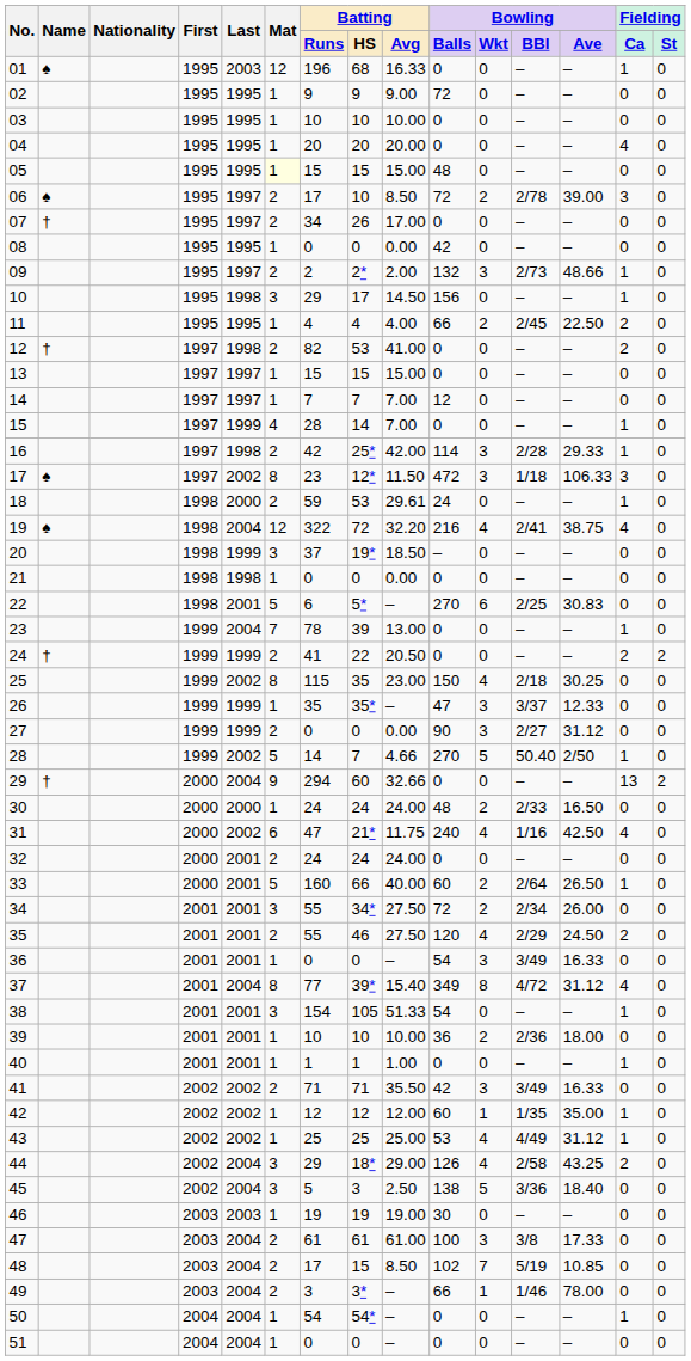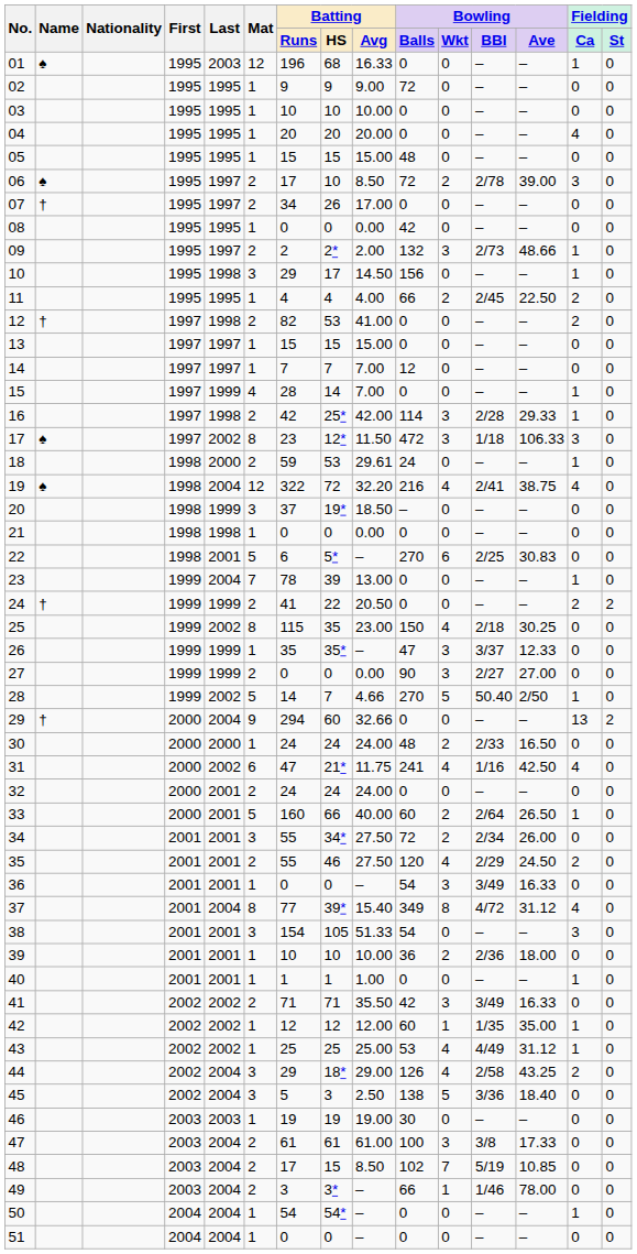 <table class="wikitable sortable sticky-header-multi sort-under">
 <tr>
 <th rowspan="2">No.</th>
 <th rowspan="2">Name</th>
 <th rowspan="2">Nationality</th>
 <th rowspan="2">First</th>
 <th rowspan="2">Last</th>
 <th rowspan="2">Mat</th>
 <th colspan=3 style="background-color:#faecc8"><a href='#'>Batting</a></th>
 <th colspan=4 style="background-color:#ddcef2"><a href='#'>Bowling</a></th>
 <th colspan=2 style="background-color:#cef2e0"><a href='#'>Fielding</a></th>
 </tr>
 <tr>
 <th style="background-color:#faecc8"><a href='#'>Runs</a></th>
 <th style="background-color:#faecc8">HS</th>
 <th style="background-color:#faecc8"><a href='#'>Avg</a></th>
 <th style="background-color:#ddcef2"><a href='#'>Balls</a></th>
 <th style="background-color:#ddcef2"><a href='#'>Wkt</a></th>
 <th style="background-color:#ddcef2"><a href='#'>BBI</a></th>
 <th style="background-color:#ddcef2"><a href='#'>Ave</a></th>
 <th style="background-color:#cef2e0"><a href='#'>Ca</a></th>
 <th style="background-color:#cef2e0"><a href='#'>St</a></th>
 </tr>
 <tr>
 <td><span>0</span>1</td>
 <td><strong></strong> ♠</td>
 <td></td>
 <td>1995</td>
 <td>2003</td>
 <td>12</td>
 <td>196</td>
 <td>68</td>
 <td>16.33</td>
 <td>0</td>
 <td>0</td>
 <td>–</td>
 <td>–</td>
 <td>1</td>
 <td>0</td>
 </tr>
 <tr>
 <td><span>0</span>2</td>
 <td><strong></strong></td>
 <td></td>
 <td>1995</td>
 <td>1995</td>
 <td>1</td>
 <td>9</td>
 <td>9</td>
 <td>9.00</td>
 <td>72</td>
 <td>0</td>
 <td>–</td>
 <td>–</td>
 <td>0</td>
 <td>0</td>
 </tr>
 <tr>
 <td><span>0</span>3</td>
 <td></td>
 <td></td>
 <td>1995</td>
 <td>1995</td>
 <td>1</td>
 <td>10</td>
 <td>10</td>
 <td>10.00</td>
 <td>0</td>
 <td>0</td>
 <td>–</td>
 <td>–</td>
 <td>0</td>
 <td>0</td>
 </tr>
 <tr>
 <td><span>0</span>4</td>
 <td></td>
 <td></td>
 <td>1995</td>
 <td>1995</td>
 <td>1</td>
 <td>20</td>
 <td>20</td>
 <td>20.00</td>
 <td>0</td>
 <td>0</td>
 <td>–</td>
 <td>–</td>
 <td>4</td>
 <td>0</td>
 </tr>
 <tr>
 <td><span>0</span>5</td>
 <td></td>
 <td></td>
 <td>1995</td>
 <td>1995</td>
-<td style="background: lightyellow;">1</td>
+<td>1</td>
 <td>15</td>
 <td>15</td>
 <td>15.00</td>
 <td>48</td>
 <td>0</td>
 <td>–</td>
 <td>–</td>
 <td>0</td>
 <td>0</td>
 </tr>
 <tr>
 <td><span>0</span>6</td>
 <td> ♠</td>
 <td></td>
 <td>1995</td>
 <td>1997</td>
 <td>2</td>
 <td>17</td>
 <td>10</td>
 <td>8.50</td>
 <td>72</td>
 <td>2</td>
 <td>2/78</td>
 <td>39.00</td>
 <td>3</td>
 <td>0</td>
 </tr>
 <tr>
 <td><span>0</span>7</td>
 <td><strong></strong> †</td>
 <td></td>
 <td>1995</td>
 <td>1997</td>
 <td>2</td>
 <td>34</td>
 <td>26</td>
 <td>17.00</td>
 <td>0</td>
 <td>0</td>
 <td>–</td>
 <td>–</td>
 <td>0</td>
 <td>0</td>
 </tr>
 <tr>
 <td><span>0</span>8</td>
 <td><strong></strong></td>
 <td></td>
 <td>1995</td>
 <td>1995</td>
 <td>1</td>
 <td>0</td>
 <td>0</td>
 <td>0.00</td>
 <td>42</td>
 <td>0</td>
 <td>–</td>
 <td>–</td>
 <td>0</td>
 <td>0</td>
 </tr>
 <tr>
 <td><span>0</span>9</td>
 <td></td>
 <td></td>
 <td>1995</td>
 <td>1997</td>
 <td>2</td>
 <td>2</td>
 <td>2<a href='#'>*</a></td>
 <td>2.00</td>
 <td>132</td>
 <td>3</td>
 <td>2/73</td>
 <td>48.66</td>
 <td>1</td>
 <td>0</td>
 </tr>
 <tr>
 <td>10</td>
 <td></td>
 <td></td>
 <td>1995</td>
 <td>1998</td>
 <td>3</td>
 <td>29</td>
 <td>17</td>
 <td>14.50</td>
 <td>156</td>
 <td>0</td>
 <td>–</td>
 <td>–</td>
 <td>1</td>
 <td>0</td>
 </tr>
 <tr>
 <td>11</td>
 <td><strong></strong></td>
 <td></td>
 <td>1995</td>
 <td>1995</td>
 <td>1</td>
 <td>4</td>
 <td>4</td>
 <td>4.00</td>
 <td>66</td>
 <td>2</td>
 <td>2/45</td>
 <td>22.50</td>
 <td>2</td>
 <td>0</td>
 </tr>
 <tr>
 <td>12</td>
 <td> †</td>
 <td></td>
 <td>1997</td>
 <td>1998</td>
 <td>2</td>
 <td>82</td>
 <td>53</td>
 <td>41.00</td>
 <td>0</td>
 <td>0</td>
 <td>–</td>
 <td>–</td>
 <td>2</td>
 <td>0</td>
 </tr>
 <tr>
 <td>13</td>
 <td></td>
 <td></td>
 <td>1997</td>
 <td>1997</td>
 <td>1</td>
 <td>15</td>
 <td>15</td>
 <td>15.00</td>
 <td>0</td>
 <td>0</td>
 <td>–</td>
 <td>–</td>
 <td>0</td>
 <td>0</td>
 </tr>
 <tr>
 <td>14</td>
 <td></td>
 <td></td>
 <td>1997</td>
 <td>1997</td>
 <td>1</td>
 <td>7</td>
 <td>7</td>
 <td>7.00</td>
 <td>12</td>
 <td>0</td>
 <td>–</td>
 <td>–</td>
 <td>0</td>
 <td>0</td>
 </tr>
 <tr>
 <td>15</td>
 <td></td>
 <td></td>
 <td>1997</td>
 <td>1999</td>
 <td>4</td>
 <td>28</td>
 <td>14</td>
 <td>7.00</td>
 <td>0</td>
 <td>0</td>
 <td>–</td>
 <td>–</td>
 <td>1</td>
 <td>0</td>
 </tr>
 <tr>
 <td>16</td>
 <td><strong></strong></td>
 <td></td>
 <td>1997</td>
 <td>1998</td>
 <td>2</td>
 <td>42</td>
 <td>25<a href='#'>*</a></td>
 <td>42.00</td>
 <td>114</td>
 <td>3</td>
 <td>2/28</td>
 <td>29.33</td>
 <td>1</td>
 <td>0</td>
 </tr>
 <tr>
 <td>17</td>
 <td><strong></strong> ♠</td>
 <td></td>
 <td>1997</td>
 <td>2002</td>
 <td>8</td>
 <td>23</td>
 <td>12<a href='#'>*</a></td>
 <td>11.50</td>
 <td>472</td>
 <td>3</td>
 <td>1/18</td>
 <td>106.33</td>
 <td>3</td>
 <td>0</td>
 </tr>
 <tr>
 <td>18</td>
 <td></td>
 <td></td>
 <td>1998</td>
 <td>2000</td>
 <td>2</td>
 <td>59</td>
 <td>53</td>
 <td>29.61</td>
 <td>24</td>
 <td>0</td>
 <td>–</td>
 <td>–</td>
 <td>1</td>
 <td>0</td>
 </tr>
 <tr>
 <td>19</td>
 <td> ♠</td>
 <td></td>
 <td>1998</td>
 <td>2004</td>
 <td>12</td>
 <td>322</td>
 <td>72</td>
 <td>32.20</td>
 <td>216</td>
 <td>4</td>
 <td>2/41</td>
 <td>38.75</td>
 <td>4</td>
 <td>0</td>
 </tr>
 <tr>
 <td>20</td>
 <td></td>
 <td></td>
 <td>1998</td>
 <td>1999</td>
 <td>3</td>
 <td>37</td>
 <td>19<a href='#'>*</a></td>
 <td>18.50</td>
 <td>–</td>
 <td>0</td>
 <td>–</td>
 <td>–</td>
 <td>0</td>
 <td>0</td>
 </tr>
 <tr>
 <td>21</td>
 <td><strong></strong></td>
 <td></td>
 <td>1998</td>
 <td>1998</td>
 <td>1</td>
 <td>0</td>
 <td>0</td>
 <td>0.00</td>
 <td>0</td>
 <td>0</td>
 <td>–</td>
 <td>–</td>
 <td>0</td>
 <td>0</td>
 </tr>
 <tr>
 <td>22</td>
 <td></td>
 <td></td>
 <td>1998</td>
 <td>2001</td>
 <td>5</td>
 <td>6</td>
 <td>5<a href='#'>*</a></td>
 <td>–</td>
 <td>270</td>
 <td>6</td>
 <td>2/25</td>
 <td>30.83</td>
 <td>0</td>
 <td>0</td>
 </tr>
 <tr>
 <td>23</td>
 <td></td>
 <td></td>
 <td>1999</td>
 <td>2004</td>
 <td>7</td>
 <td>78</td>
 <td>39</td>
 <td>13.00</td>
 <td>0</td>
 <td>0</td>
 <td>–</td>
 <td>–</td>
 <td>1</td>
 <td>0</td>
 </tr>
 <tr>
 <td>24</td>
 <td><strong></strong> †</td>
 <td></td>
 <td>1999</td>
 <td>1999</td>
 <td>2</td>
 <td>41</td>
 <td>22</td>
 <td>20.50</td>
 <td>0</td>
 <td>0</td>
 <td>–</td>
 <td>–</td>
 <td>2</td>
 <td>2</td>
 </tr>
 <tr>
 <td>25</td>
 <td></td>
 <td></td>
 <td>1999</td>
 <td>2002</td>
 <td>8</td>
 <td>115</td>
 <td>35</td>
 <td>23.00</td>
 <td>150</td>
 <td>4</td>
 <td>2/18</td>
 <td>30.25</td>
 <td>0</td>
 <td>0</td>
 </tr>
 <tr>
 <td>26</td>
 <td></td>
 <td></td>
 <td>1999</td>
 <td>1999</td>
 <td>1</td>
 <td>35</td>
 <td>35<a href='#'>*</a></td>
 <td>–</td>
 <td>47</td>
 <td>3</td>
 <td>3/37</td>
 <td>12.33</td>
 <td>0</td>
 <td>0</td>
 </tr>
 <tr>
 <td>27</td>
 <td><strong></strong></td>
 <td></td>
 <td>1999</td>
 <td>1999</td>
 <td>2</td>
 <td>0</td>
 <td>0</td>
 <td>0.00</td>
 <td>90</td>
 <td>3</td>
 <td>2/27</td>
-<td>31.12</td>
+<td>27.00</td>
 <td>0</td>
 <td>0</td>
 </tr>
 <tr>
 <td>28</td>
 <td><strong></strong></td>
 <td></td>
 <td>1999</td>
 <td>2002</td>
 <td>5</td>
 <td>14</td>
 <td>7</td>
 <td>4.66</td>
 <td>270</td>
 <td>5</td>
 <td>50.40</td>
 <td>2/50</td>
 <td>1</td>
 <td>0</td>
 </tr>
 <tr>
 <td>29</td>
 <td><strong></strong> †</td>
 <td></td>
 <td>2000</td>
 <td>2004</td>
 <td>9</td>
 <td>294</td>
 <td>60</td>
 <td>32.66</td>
 <td>0</td>
 <td>0</td>
 <td>–</td>
 <td>–</td>
 <td>13</td>
 <td>2</td>
 </tr>
 <tr>
 <td>30</td>
 <td></td>
 <td></td>
 <td>2000</td>
 <td>2000</td>
 <td>1</td>
 <td>24</td>
 <td>24</td>
 <td>24.00</td>
 <td>48</td>
 <td>2</td>
 <td>2/33</td>
 <td>16.50</td>
 <td>0</td>
 <td>0</td>
 </tr>
 <tr>
 <td>31</td>
 <td></td>
 <td></td>
 <td>2000</td>
 <td>2002</td>
 <td>6</td>
 <td>47</td>
 <td>21<a href='#'>*</a></td>
 <td>11.75</td>
-<td>240</td>
+<td>241</td>
 <td>4</td>
 <td>1/16</td>
 <td>42.50</td>
 <td>4</td>
 <td>0</td>
 </tr>
 <tr>
 <td>32</td>
 <td></td>
 <td></td>
 <td>2000</td>
 <td>2001</td>
 <td>2</td>
 <td>24</td>
 <td>24</td>
 <td>24.00</td>
 <td>0</td>
 <td>0</td>
 <td>–</td>
 <td>–</td>
 <td>0</td>
 <td>0</td>
 </tr>
 <tr>
 <td>33</td>
 <td></td>
 <td></td>
 <td>2000</td>
 <td>2001</td>
 <td>5</td>
 <td>160</td>
 <td>66</td>
 <td>40.00</td>
 <td>60</td>
 <td>2</td>
 <td>2/64</td>
 <td>26.50</td>
 <td>1</td>
 <td>0</td>
 </tr>
 <tr>
 <td>34</td>
 <td></td>
 <td></td>
 <td>2001</td>
 <td>2001</td>
 <td>3</td>
 <td>55</td>
 <td>34<a href='#'>*</a></td>
 <td>27.50</td>
 <td>72</td>
 <td>2</td>
 <td>2/34</td>
 <td>26.00</td>
 <td>0</td>
 <td>0</td>
 </tr>
 <tr>
 <td>35</td>
 <td><strong></strong></td>
 <td></td>
 <td>2001</td>
 <td>2001</td>
 <td>2</td>
 <td>55</td>
 <td>46</td>
 <td>27.50</td>
 <td>120</td>
 <td>4</td>
 <td>2/29</td>
 <td>24.50</td>
 <td>2</td>
 <td>0</td>
 </tr>
 <tr>
 <td>36</td>
 <td></td>
 <td></td>
 <td>2001</td>
 <td>2001</td>
 <td>1</td>
 <td>0</td>
 <td>0</td>
 <td>–</td>
 <td>54</td>
 <td>3</td>
 <td>3/49</td>
 <td>16.33</td>
 <td>0</td>
 <td>0</td>
 </tr>
 <tr>
 <td>37</td>
 <td></td>
 <td></td>
 <td>2001</td>
 <td>2004</td>
 <td>8</td>
 <td>77</td>
 <td>39<a href='#'>*</a></td>
 <td>15.40</td>
 <td>349</td>
 <td>8</td>
 <td>4/72</td>
 <td>31.12</td>
 <td>4</td>
 <td>0</td>
 </tr>
 <tr>
 <td>38</td>
 <td></td>
 <td></td>
 <td>2001</td>
 <td>2001</td>
 <td>3</td>
 <td>154</td>
 <td>105</td>
 <td>51.33</td>
 <td>54</td>
 <td>0</td>
 <td>–</td>
 <td>–</td>
-<td>1</td>
+<td>3</td>
 <td>0</td>
 </tr>
 <tr>
 <td>39</td>
 <td><strong></strong></td>
 <td></td>
 <td>2001</td>
 <td>2001</td>
 <td>1</td>
 <td>10</td>
 <td>10</td>
 <td>10.00</td>
 <td>36</td>
 <td>2</td>
 <td>2/36</td>
 <td>18.00</td>
 <td>0</td>
 <td>0</td>
 </tr>
 <tr>
 <td>40</td>
 <td></td>
 <td></td>
 <td>2001</td>
 <td>2001</td>
 <td>1</td>
 <td>1</td>
 <td>1</td>
 <td>1.00</td>
 <td>0</td>
 <td>0</td>
 <td>–</td>
 <td>–</td>
 <td>1</td>
 <td>0</td>
 </tr>
 <tr>
 <td>41</td>
 <td></td>
 <td></td>
 <td>2002</td>
 <td>2002</td>
 <td>2</td>
 <td>71</td>
 <td>71</td>
 <td>35.50</td>
 <td>42</td>
 <td>3</td>
 <td>3/49</td>
 <td>16.33</td>
 <td>0</td>
 <td>0</td>
 </tr>
 <tr>
 <td>42</td>
 <td><strong></strong></td>
 <td></td>
 <td>2002</td>
 <td>2002</td>
 <td>1</td>
 <td>12</td>
 <td>12</td>
 <td>12.00</td>
 <td>60</td>
 <td>1</td>
 <td>1/35</td>
 <td>35.00</td>
 <td>1</td>
 <td>0</td>
 </tr>
 <tr>
 <td>43</td>
 <td><strong></strong></td>
 <td></td>
 <td>2002</td>
 <td>2002</td>
 <td>1</td>
 <td>25</td>
 <td>25</td>
 <td>25.00</td>
 <td>53</td>
 <td>4</td>
 <td>4/49</td>
 <td>31.12</td>
 <td>1</td>
 <td>0</td>
 </tr>
 <tr>
 <td>44</td>
 <td><strong></strong></td>
 <td></td>
 <td>2002</td>
 <td>2004</td>
 <td>3</td>
 <td>29</td>
 <td>18<a href='#'>*</a></td>
 <td>29.00</td>
 <td>126</td>
 <td>4</td>
 <td>2/58</td>
 <td>43.25</td>
 <td>2</td>
 <td>0</td>
 </tr>
 <tr>
 <td>45</td>
 <td></td>
 <td></td>
 <td>2002</td>
 <td>2004</td>
 <td>3</td>
 <td>5</td>
 <td>3</td>
 <td>2.50</td>
 <td>138</td>
 <td>5</td>
 <td>3/36</td>
 <td>18.40</td>
 <td>0</td>
 <td>0</td>
 </tr>
 <tr>
 <td>46</td>
 <td><strong></strong></td>
 <td></td>
 <td>2003</td>
 <td>2003</td>
 <td>1</td>
 <td>19</td>
 <td>19</td>
 <td>19.00</td>
 <td>30</td>
 <td>0</td>
 <td>–</td>
 <td>–</td>
 <td>0</td>
 <td>0</td>
 </tr>
 <tr>
 <td>47</td>
 <td><strong></strong></td>
 <td></td>
 <td>2003</td>
 <td>2004</td>
 <td>2</td>
 <td>61</td>
 <td>61</td>
 <td>61.00</td>
 <td>100</td>
 <td>3</td>
 <td>3/8</td>
 <td>17.33</td>
 <td>0</td>
 <td>0</td>
 </tr>
 <tr>
 <td>48</td>
 <td><strong></strong></td>
 <td></td>
 <td>2003</td>
 <td>2004</td>
 <td>2</td>
 <td>17</td>
 <td>15</td>
 <td>8.50</td>
 <td>102</td>
 <td>7</td>
 <td>5/19</td>
 <td>10.85</td>
 <td>0</td>
 <td>0</td>
 </tr>
 <tr>
 <td>49</td>
 <td></td>
 <td></td>
 <td>2003</td>
 <td>2004</td>
 <td>2</td>
 <td>3</td>
 <td>3<a href='#'>*</a></td>
 <td>–</td>
 <td>66</td>
 <td>1</td>
 <td>1/46</td>
 <td>78.00</td>
 <td>0</td>
 <td>0</td>
 </tr>
 <tr>
 <td>50</td>
 <td></td>
 <td></td>
 <td>2004</td>
 <td>2004</td>
 <td>1</td>
 <td>54</td>
 <td>54<a href='#'>*</a></td>
 <td>–</td>
 <td>0</td>
 <td>0</td>
 <td>–</td>
 <td>–</td>
 <td>1</td>
 <td>0</td>
 </tr>
 <tr>
 <td>51</td>
 <td></td>
 <td></td>
 <td>2004</td>
 <td>2004</td>
 <td>1</td>
 <td>0</td>
 <td>0</td>
 <td>–</td>
 <td>0</td>
 <td>0</td>
 <td>–</td>
 <td>–</td>
 <td>0</td>
 <td>0</td>
 </tr>
 </table>
